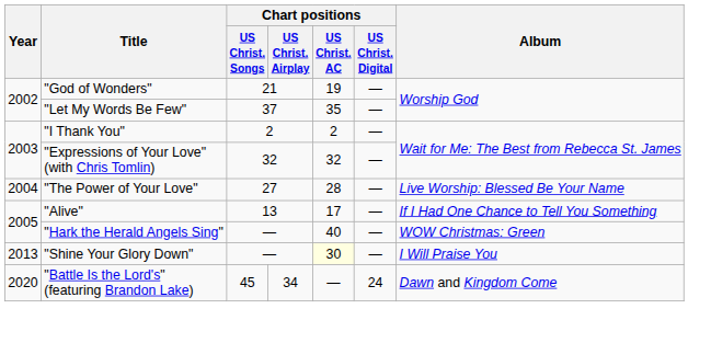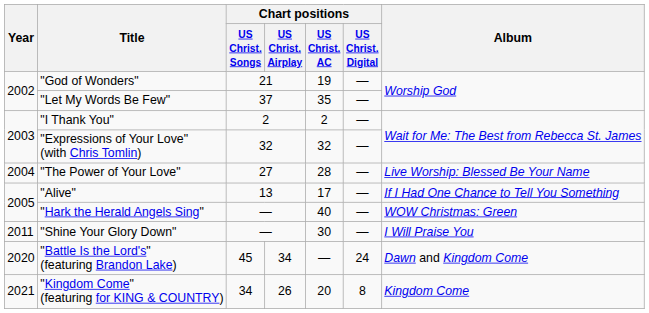 <table class="wikitable">
 <tr>
 <th rowspan="2">Year</th>
 <th rowspan="2">Title</th>
 <th colspan="4">Chart positions</th>
 <th rowspan="2">Album</th>
 </tr>
 <tr>
 <th width="40"><small><a href='#'>US<br>Christ. Songs</a><br></small></th>
 <th width="40"><small><a href='#'>US<br>Christ. Airplay</a><br></small></th>
 <th width="40"><small><a href='#'>US<br>Christ. AC</a><br></small></th>
 <th width="40"><small><a href='#'>US<br>Christ. Digital</a><br></small></th>
 </tr>
 <tr>
 <td rowspan="2">2002</td>
 <td>"God of Wonders"</td>
 <td colspan="2" align="center">21</td>
 <td align="center">19</td>
 <td align="center">—</td>
 <td rowspan="2"><em><a href='#'>Worship God</a></em></td>
 </tr>
 <tr>
 <td>"Let My Words Be Few"</td>
 <td colspan="2" align="center">37</td>
 <td align="center">35</td>
 <td align="center">—</td>
 </tr>
 <tr>
 <td rowspan="2">2003</td>
 <td>"I Thank You"</td>
 <td colspan="2" align="center">2</td>
 <td align="center">2</td>
 <td align="center">—</td>
 <td rowspan="2"><em><a href='#'>Wait for Me: The Best from Rebecca St. James</a></em></td>
 </tr>
 <tr>
 <td>"Expressions of Your Love"<br>(with <a href='#'>Chris Tomlin</a>)</td>
 <td colspan="2" align="center">32</td>
 <td align="center">32</td>
 <td align="center">—</td>
 </tr>
 <tr>
 <td>2004</td>
 <td>"The Power of Your Love"</td>
 <td colspan="2" align="center">27</td>
 <td align="center">28</td>
 <td align="center">—</td>
 <td><em><a href='#'>Live Worship: Blessed Be Your Name</a></em></td>
 </tr>
 <tr>
 <td rowspan="2">2005</td>
 <td>"Alive"</td>
 <td colspan="2" align="center">13</td>
 <td align="center">17</td>
 <td align="center">—</td>
 <td><em><a href='#'>If I Had One Chance to Tell You Something</a></em></td>
 </tr>
 <tr>
 <td>"<a href='#'>Hark the Herald Angels Sing</a>"</td>
 <td colspan="2" align="center">—</td>
 <td align="center">40</td>
 <td align="center">—</td>
 <td><em><a href='#'>WOW Christmas: Green</a></em></td>
 </tr>
 <tr>
-<td>2013</td>
+<td>2011</td>
 <td>"Shine Your Glory Down"</td>
 <td colspan="2" align="center">—</td>
-<td align="center" style="background: lightyellow;">30</td>
+<td align="center">30</td>
 <td align="center">—</td>
 <td><em><a href='#'>I Will Praise You</a></em></td>
 </tr>
 <tr>
 <td>2020</td>
 <td>"<a href='#'>Battle Is the Lord's</a>"<br>(featuring <a href='#'>Brandon Lake</a>)</td>
 <td align="center">45</td>
 <td align="center">34</td>
 <td align="center">—</td>
 <td align="center">24</td>
 <td><em><a href='#'>Dawn</a></em> and <em><a href='#'>Kingdom Come</a></em></td>
 </tr>
+<tr>
+<td>2021</td>
+<td>"<a href='#'>Kingdom Come</a>"<br>(featuring <a href='#'>for KING & COUNTRY</a>)</td>
+<td align="center">34</td>
+<td align="center">26</td>
+<td align="center">20</td>
+<td align="center">8</td>
+<td><em><a href='#'>Kingdom Come</a></em></td>
+</tr>
 </table>
